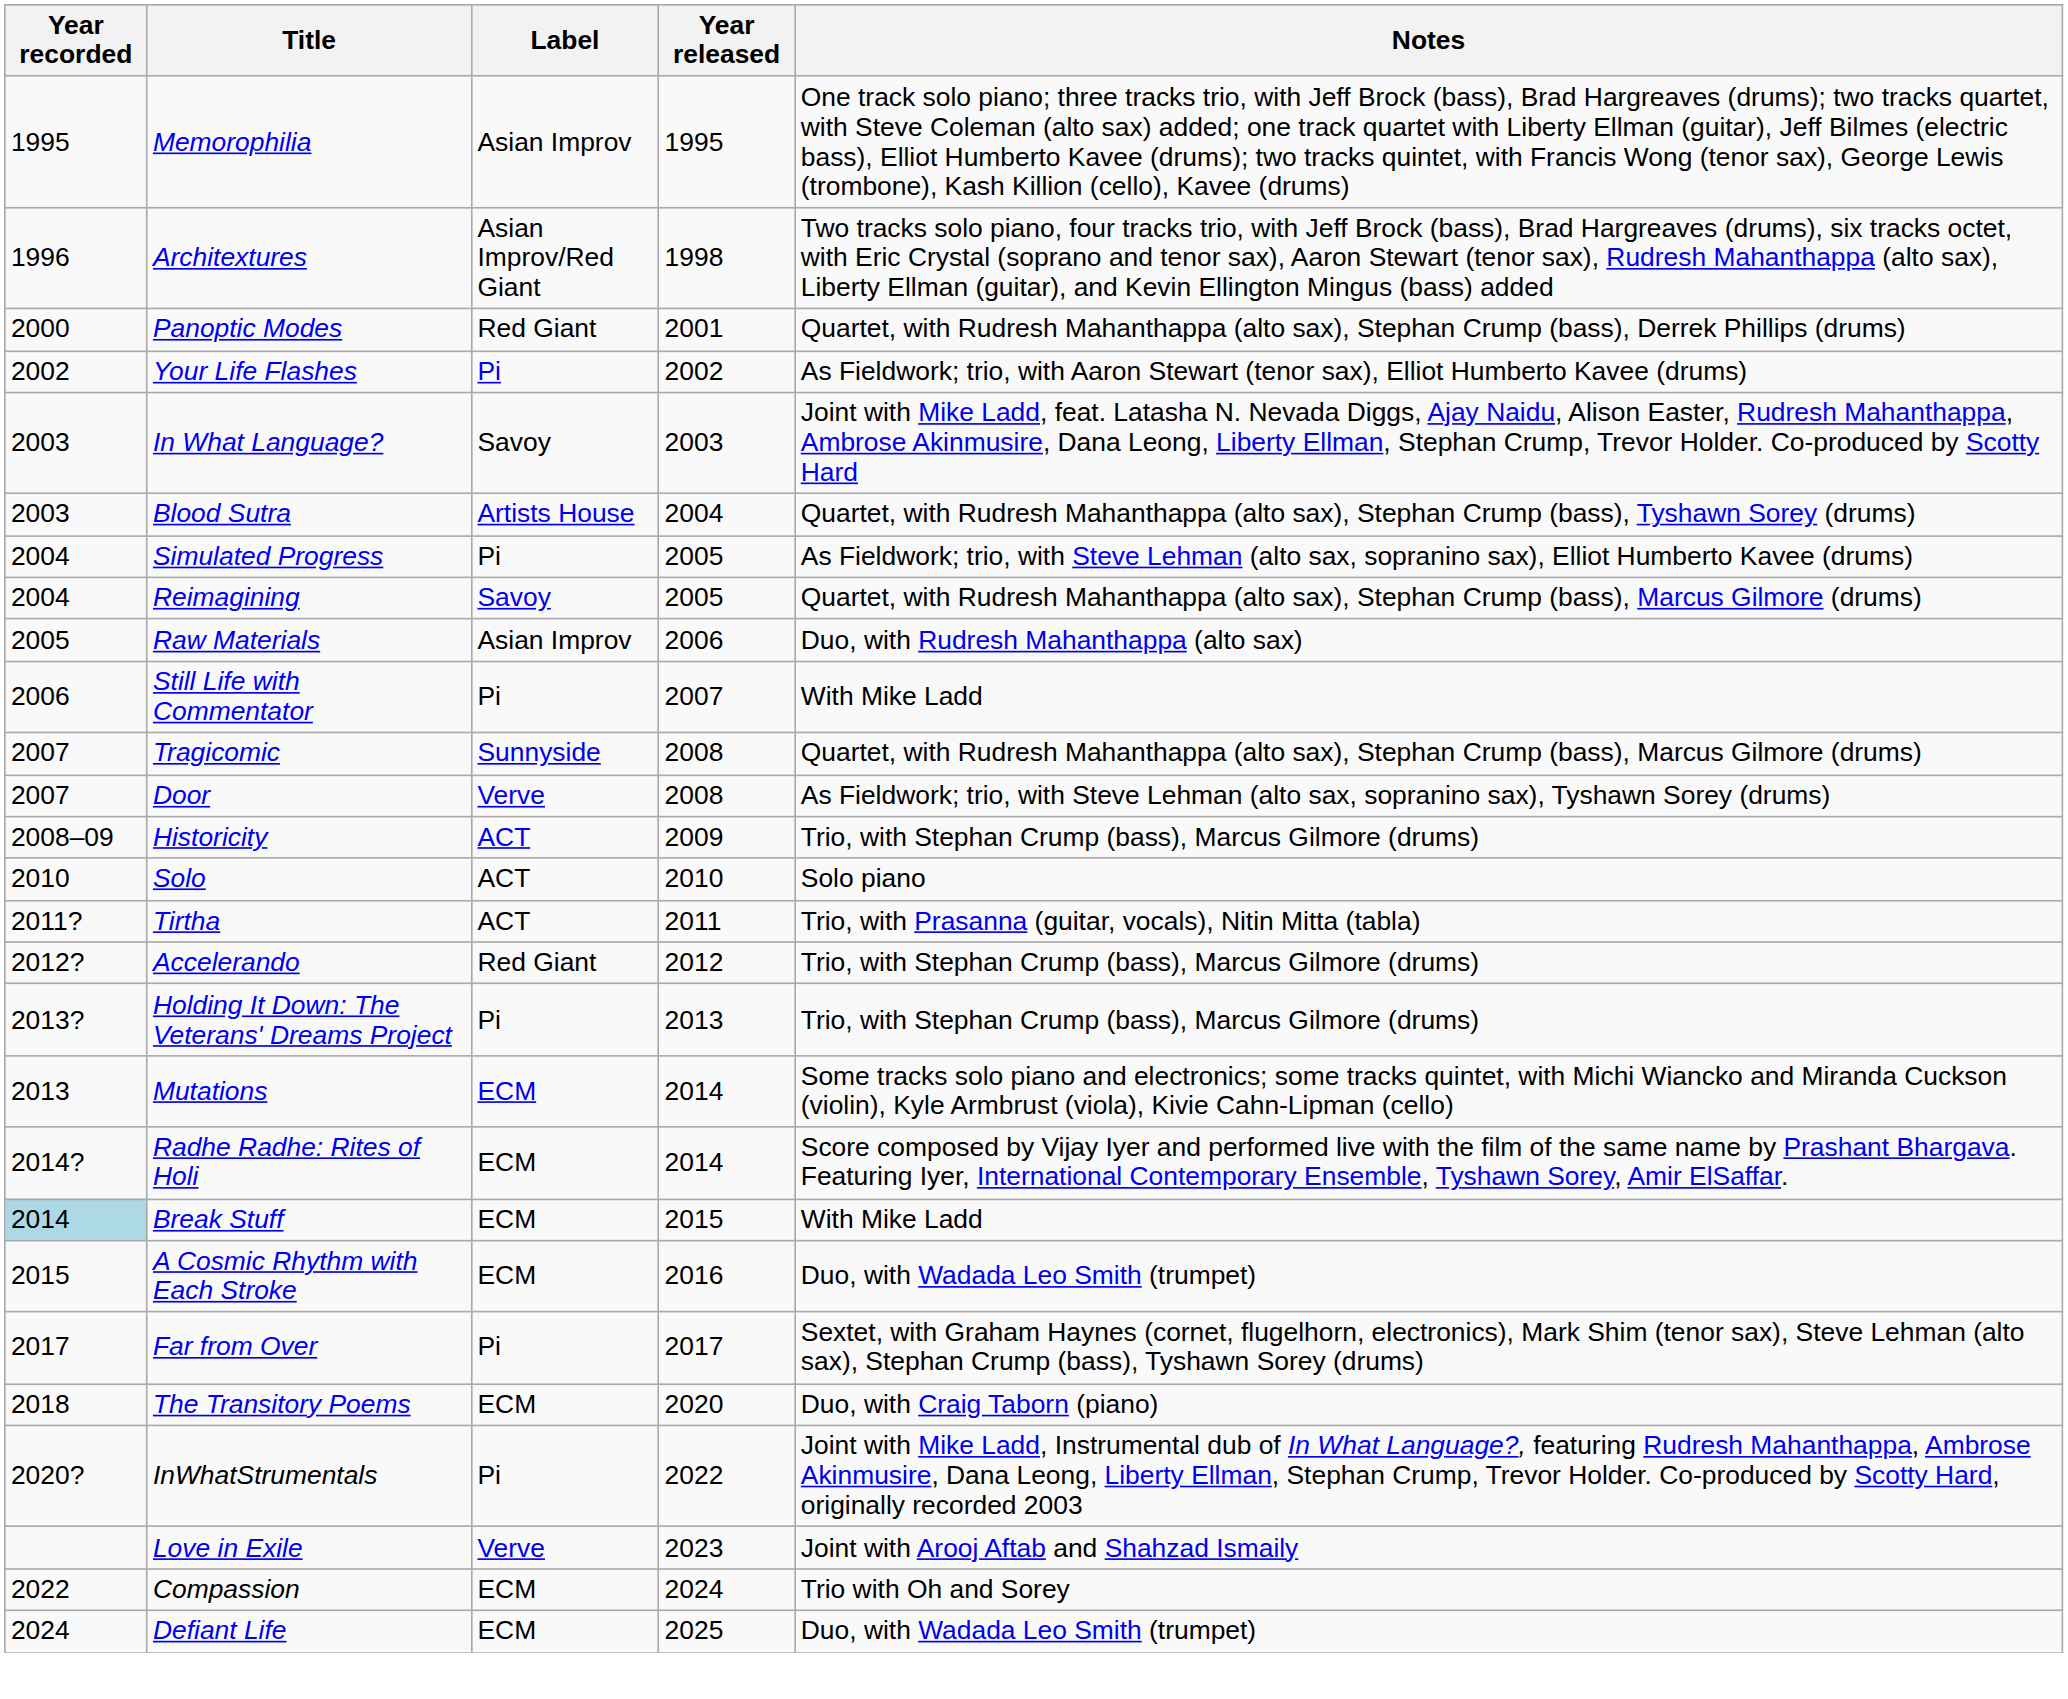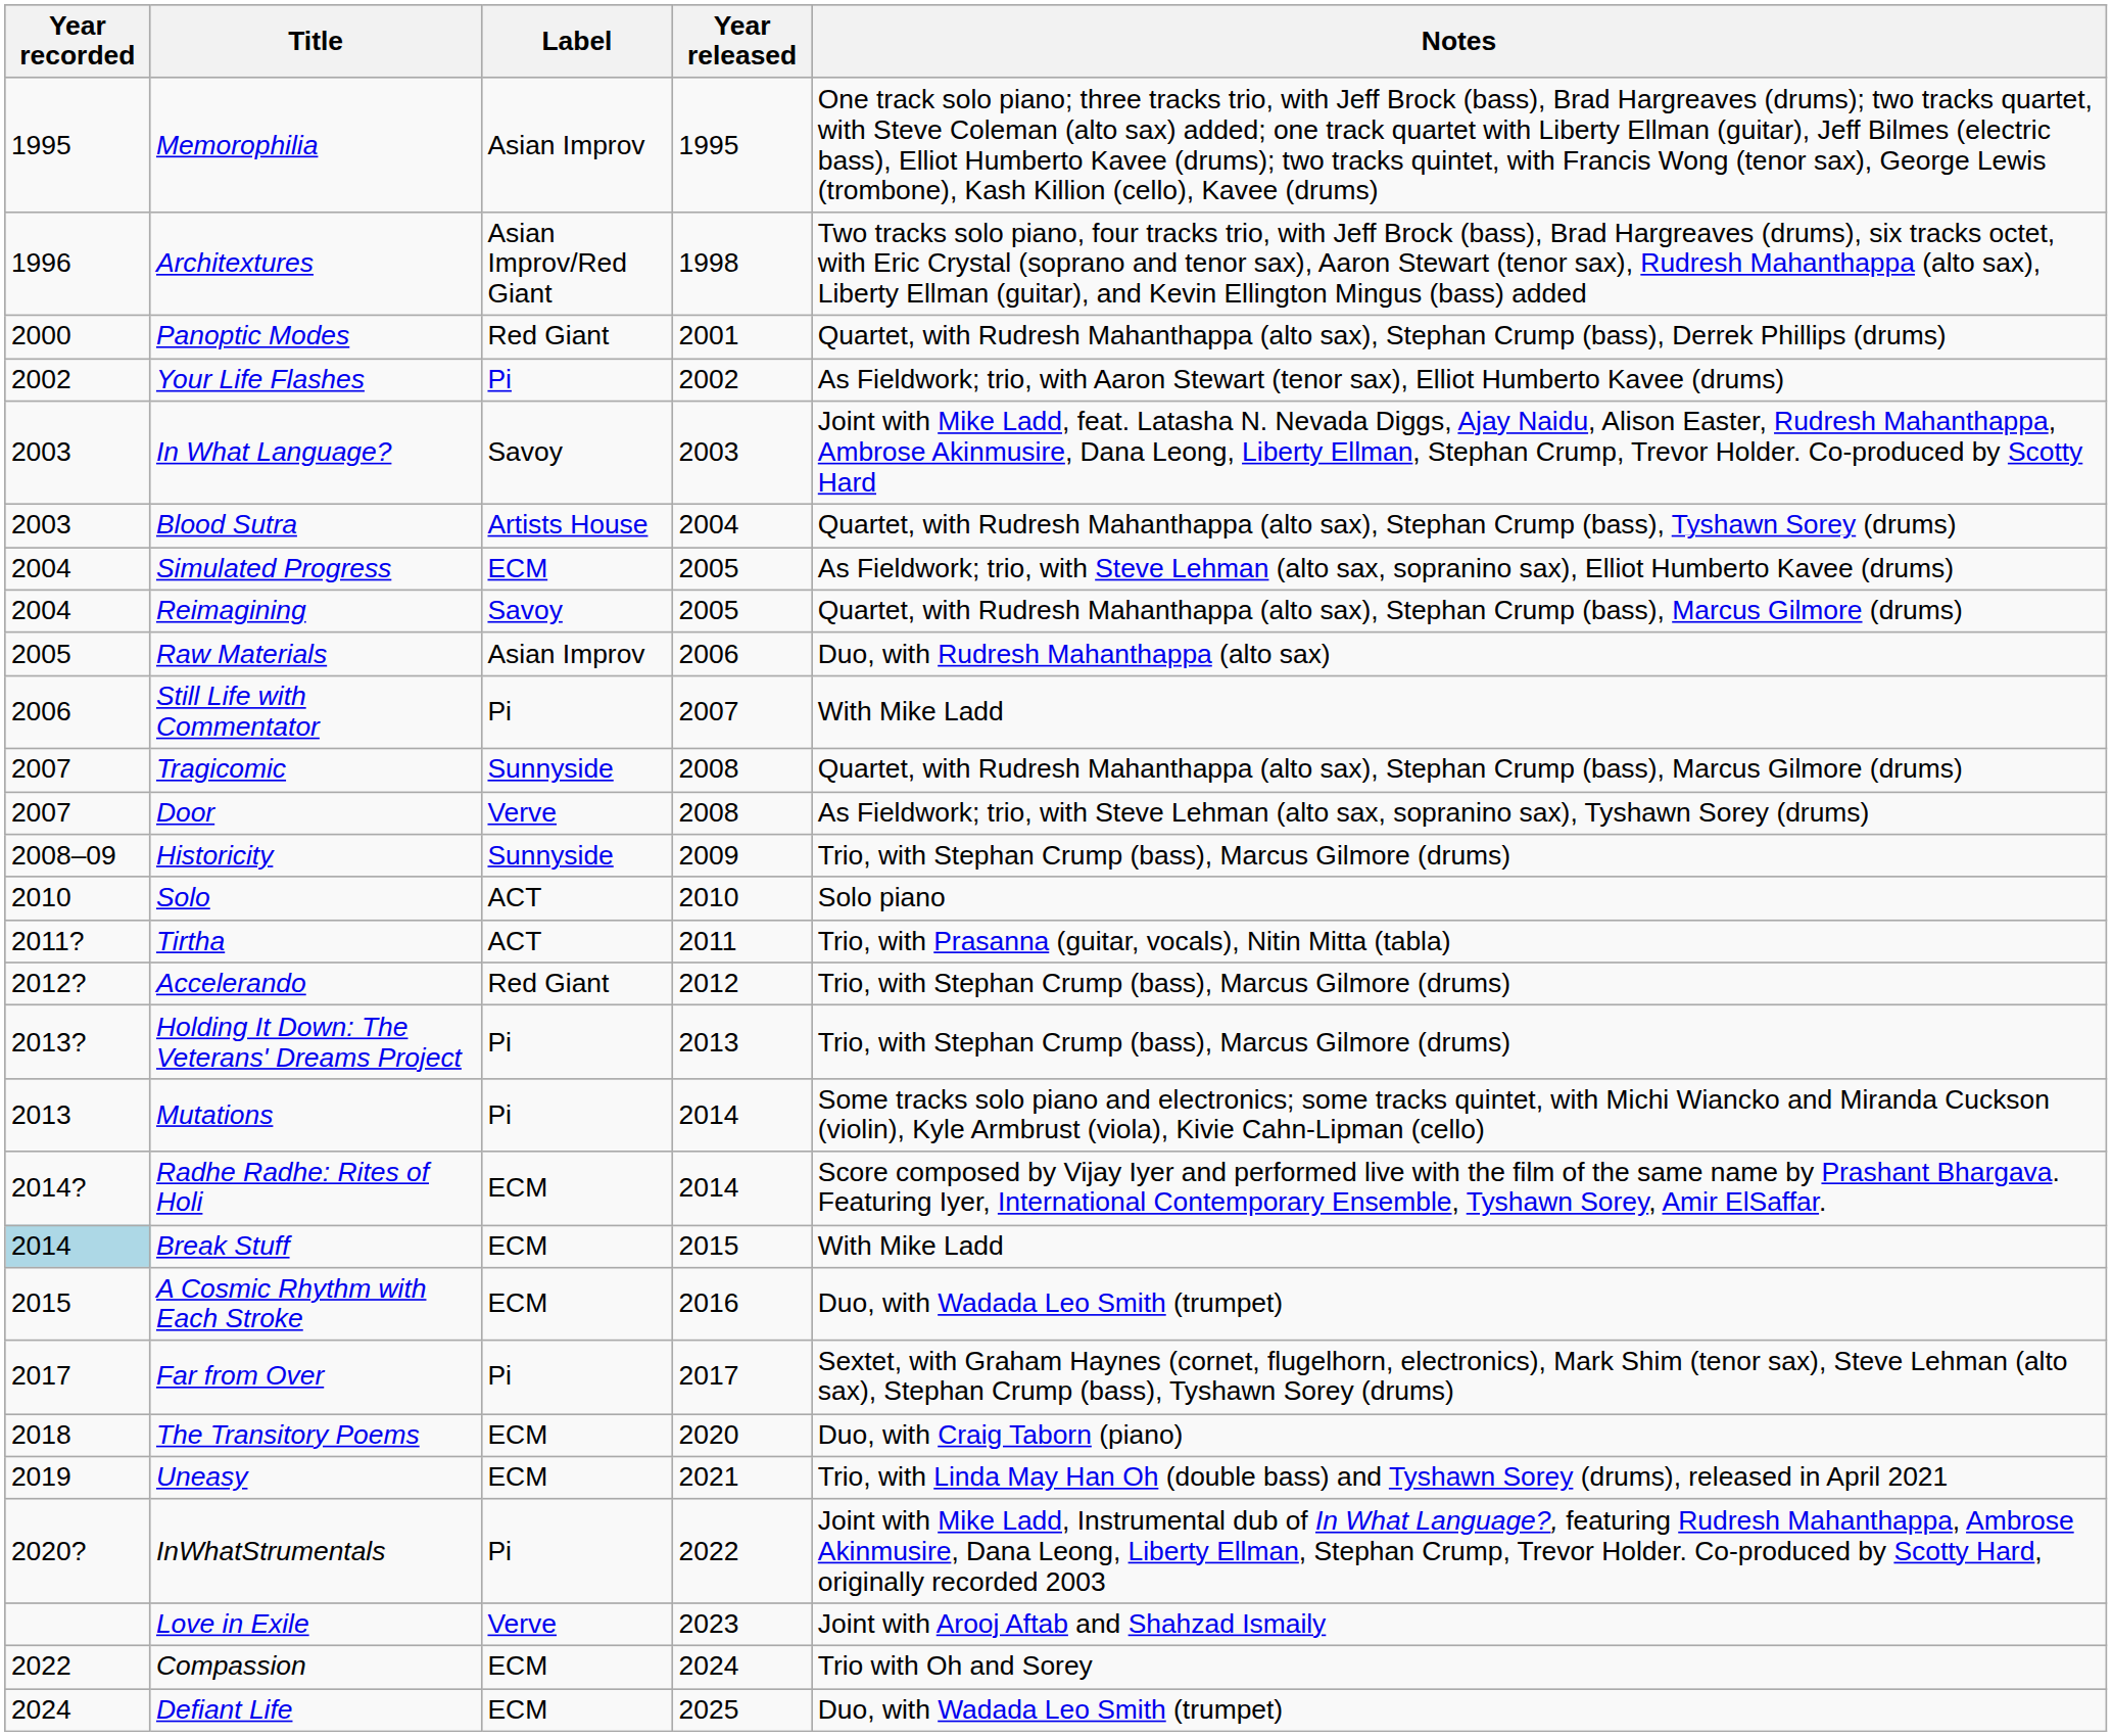 <table class="wikitable sortable">
 <tr>
 <th scope="col">Year recorded</th>
 <th scope="col">Title</th>
 <th scope="col">Label</th>
 <th scope="col">Year released</th>
 <th scope="col">Notes</th>
 </tr>
 <tr>
 <td>1995</td>
 <td scope="row"><em><a href='#'>Memorophilia</a></em></td>
 <td>Asian Improv</td>
 <td>1995</td>
 <td>One track solo piano; three tracks trio, with Jeff Brock (bass), Brad Hargreaves (drums); two tracks quartet, with Steve Coleman (alto sax) added; one track quartet with Liberty Ellman (guitar), Jeff Bilmes (electric bass), Elliot Humberto Kavee (drums); two tracks quintet, with Francis Wong (tenor sax), George Lewis (trombone), Kash Killion (cello), Kavee (drums)</td>
 </tr>
 <tr>
 <td>1996</td>
 <td scope="row"><em><a href='#'>Architextures</a></em></td>
 <td>Asian Improv/Red Giant</td>
 <td>1998</td>
 <td>Two tracks solo piano, four tracks trio, with Jeff Brock (bass), Brad Hargreaves (drums), six tracks octet, with Eric Crystal (soprano and tenor sax), Aaron Stewart (tenor sax), <a href='#'>Rudresh Mahanthappa</a> (alto sax), Liberty Ellman (guitar), and Kevin Ellington Mingus (bass) added</td>
 </tr>
 <tr>
 <td>2000</td>
 <td scope="row"><em><a href='#'>Panoptic Modes</a></em></td>
 <td>Red Giant</td>
 <td>2001</td>
 <td>Quartet, with Rudresh Mahanthappa (alto sax), Stephan Crump (bass), Derrek Phillips (drums)</td>
 </tr>
 <tr>
 <td>2002</td>
 <td scope="row"><em><a href='#'>Your Life Flashes</a></em></td>
 <td><a href='#'>Pi</a></td>
 <td>2002</td>
 <td>As Fieldwork; trio, with Aaron Stewart (tenor sax), Elliot Humberto Kavee (drums)</td>
 </tr>
 <tr>
 <td>2003</td>
 <td scope="row"><em><a href='#'>In What Language?</a></em></td>
 <td>Savoy</td>
 <td>2003</td>
 <td>Joint with <a href='#'>Mike Ladd</a>, feat. Latasha N. Nevada Diggs, <a href='#'>Ajay Naidu</a>, Alison Easter, <a href='#'>Rudresh Mahanthappa</a>, <a href='#'>Ambrose Akinmusire</a>, Dana Leong, <a href='#'>Liberty Ellman</a>, Stephan Crump, Trevor Holder. Co-produced by <a href='#'>Scotty Hard</a></td>
 </tr>
 <tr>
 <td>2003</td>
 <td scope="row"><em><a href='#'>Blood Sutra</a></em></td>
 <td><a href='#'>Artists House</a></td>
 <td>2004</td>
 <td>Quartet, with Rudresh Mahanthappa (alto sax), Stephan Crump (bass), <a href='#'>Tyshawn Sorey</a> (drums)</td>
 </tr>
 <tr>
 <td>2004</td>
 <td scope="row"><em><a href='#'>Simulated Progress</a></em></td>
-<td>Pi</td>
+<td><a href='#'>ECM</a></td>
 <td>2005</td>
 <td>As Fieldwork; trio, with <a href='#'>Steve Lehman</a> (alto sax, sopranino sax), Elliot Humberto Kavee (drums)</td>
 </tr>
 <tr>
 <td>2004</td>
 <td scope="row"><em><a href='#'>Reimagining</a></em></td>
 <td><a href='#'>Savoy</a></td>
 <td>2005</td>
 <td>Quartet, with Rudresh Mahanthappa (alto sax), Stephan Crump (bass), <a href='#'>Marcus Gilmore</a> (drums)</td>
 </tr>
 <tr>
 <td>2005</td>
 <td scope="row"><em><a href='#'>Raw Materials</a></em></td>
 <td>Asian Improv</td>
 <td>2006</td>
 <td>Duo, with <a href='#'>Rudresh Mahanthappa</a> (alto sax)</td>
 </tr>
 <tr>
 <td>2006</td>
 <td scope="row"><em><a href='#'>Still Life with Commentator</a></em></td>
 <td>Pi</td>
 <td>2007</td>
 <td>With Mike Ladd</td>
 </tr>
 <tr>
 <td>2007</td>
 <td scope="row"><em><a href='#'>Tragicomic</a></em></td>
 <td><a href='#'>Sunnyside</a></td>
 <td>2008</td>
 <td>Quartet, with Rudresh Mahanthappa (alto sax), Stephan Crump (bass), Marcus Gilmore (drums)</td>
 </tr>
 <tr>
 <td>2007</td>
 <td scope="row"><em><a href='#'>Door</a></em></td>
 <td><a href='#'>Verve</a></td>
 <td>2008</td>
 <td>As Fieldwork; trio, with Steve Lehman (alto sax, sopranino sax), Tyshawn Sorey (drums)</td>
 </tr>
 <tr>
 <td>2008–09</td>
 <td scope="row"><em><a href='#'>Historicity</a></em></td>
-<td><a href='#'>ACT</a></td>
+<td><a href='#'>Sunnyside</a></td>
 <td>2009</td>
 <td>Trio, with Stephan Crump (bass), Marcus Gilmore (drums)</td>
 </tr>
 <tr>
 <td>2010</td>
 <td scope="row"><em><a href='#'>Solo</a></em></td>
 <td>ACT</td>
 <td>2010</td>
 <td>Solo piano</td>
 </tr>
 <tr>
 <td>2011?</td>
 <td scope="row"><em><a href='#'>Tirtha</a></em></td>
 <td>ACT</td>
 <td>2011</td>
 <td>Trio, with <a href='#'>Prasanna</a> (guitar, vocals), Nitin Mitta (tabla)</td>
 </tr>
 <tr>
 <td>2012?</td>
 <td scope="row"><em><a href='#'>Accelerando</a></em></td>
 <td>Red Giant</td>
 <td>2012</td>
 <td>Trio, with Stephan Crump (bass), Marcus Gilmore (drums)</td>
 </tr>
 <tr>
 <td>2013?</td>
 <td scope="row"><em><a href='#'>Holding It Down: The Veterans' Dreams Project</a></em></td>
 <td>Pi</td>
 <td>2013</td>
 <td>Trio, with Stephan Crump (bass), Marcus Gilmore (drums)</td>
 </tr>
 <tr>
 <td>2013</td>
 <td scope="row"><em><a href='#'>Mutations</a></em></td>
-<td><a href='#'>ECM</a></td>
+<td>Pi</td>
 <td>2014</td>
 <td>Some tracks solo piano and electronics; some tracks quintet, with Michi Wiancko and Miranda Cuckson (violin), Kyle Armbrust (viola), Kivie Cahn-Lipman (cello)</td>
 </tr>
 <tr>
 <td>2014?</td>
 <td scope="row"><em><a href='#'>Radhe Radhe: Rites of Holi</a></em></td>
 <td>ECM</td>
 <td>2014</td>
 <td>Score composed by Vijay Iyer and performed live with the film of the same name by <a href='#'>Prashant Bhargava</a>. Featuring Iyer, <a href='#'>International Contemporary Ensemble</a>, <a href='#'>Tyshawn Sorey</a>, <a href='#'>Amir ElSaffar</a>.</td>
 </tr>
 <tr>
 <td style="background: lightblue;">2014</td>
 <td scope="row"><em><a href='#'>Break Stuff</a></em></td>
 <td>ECM</td>
 <td>2015</td>
 <td>With Mike Ladd</td>
 </tr>
 <tr>
 <td>2015</td>
 <td scope="row"><em><a href='#'>A Cosmic Rhythm with Each Stroke</a></em></td>
 <td>ECM</td>
 <td>2016</td>
 <td>Duo, with <a href='#'>Wadada Leo Smith</a> (trumpet)</td>
 </tr>
 <tr>
 <td>2017</td>
 <td scope="row"><em><a href='#'>Far from Over</a></em></td>
 <td>Pi</td>
 <td>2017</td>
 <td>Sextet, with Graham Haynes (cornet, flugelhorn, electronics), Mark Shim (tenor sax), Steve Lehman (alto sax), Stephan Crump (bass), Tyshawn Sorey (drums)</td>
 </tr>
 <tr>
 <td>2018</td>
 <td scope="row"><em><a href='#'>The Transitory Poems</a></em></td>
 <td>ECM</td>
 <td>2020</td>
 <td>Duo, with <a href='#'>Craig Taborn</a> (piano)</td>
 </tr>
 <tr>
+<td>2019</td>
+<td scope="row"><em><a href='#'>Uneasy</a></em></td>
+<td>ECM</td>
+<td>2021</td>
+<td>Trio, with <a href='#'>Linda May Han Oh</a> (double bass) and <a href='#'>Tyshawn Sorey</a> (drums), released in April 2021</td>
+</tr>
+<tr>
 <td>2020?</td>
 <td scope="row"><em>InWhatStrumentals</em></td>
 <td>Pi</td>
 <td>2022</td>
 <td>Joint with <a href='#'>Mike Ladd</a>, Instrumental dub of <em><a href='#'>In What Language?</a>,</em> featuring <a href='#'>Rudresh Mahanthappa</a>, <a href='#'>Ambrose Akinmusire</a>, Dana Leong, <a href='#'>Liberty Ellman</a>, Stephan Crump, Trevor Holder. Co-produced by <a href='#'>Scotty Hard</a>, originally recorded 2003</td>
 </tr>
 <tr>
 <td></td>
 <td scope="row"><em><a href='#'>Love in Exile</a></em></td>
 <td><a href='#'>Verve</a></td>
 <td>2023</td>
 <td>Joint with <a href='#'>Arooj Aftab</a> and <a href='#'>Shahzad Ismaily</a></td>
 </tr>
 <tr>
 <td>2022</td>
 <td scope="row"><em>Compassion</em></td>
 <td>ECM</td>
 <td>2024</td>
 <td>Trio with Oh and Sorey</td>
 </tr>
 <tr>
 <td>2024</td>
 <td scope="row"><em><a href='#'>Defiant Life</a></em></td>
 <td>ECM</td>
 <td>2025</td>
 <td>Duo, with <a href='#'>Wadada Leo Smith</a> (trumpet)</td>
 </tr>
 </table>
